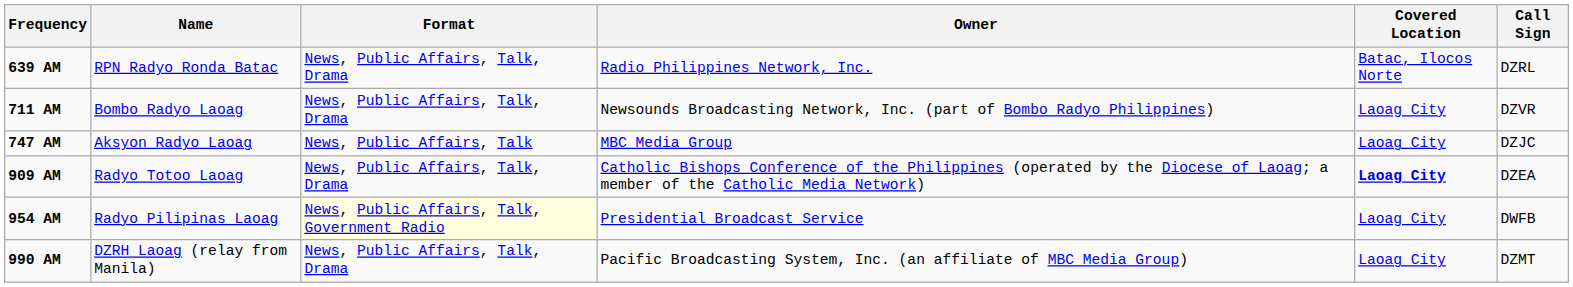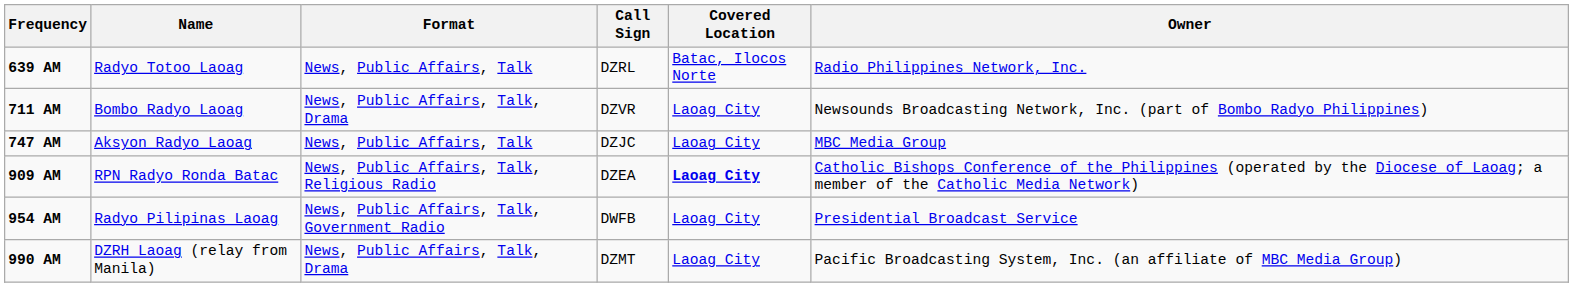 <table class="wikitable" style="font-size:90%;">
 <tr>
 <th>Frequency</th>
 <th>Name</th>
 <th>Format</th>
+<th>Call Sign</th>
+<th>Covered Location</th>
 <th>Owner</th>
-<th>Covered Location</th>
-<th>Call Sign</th>
 </tr>
 <tr>
 <td><strong>639 AM</strong></td>
-<td><a href='#'>RPN Radyo Ronda Batac</a></td>
-<td><a href='#'>News</a>, <a href='#'>Public Affairs</a>, <a href='#'>Talk</a>, <a href='#'>Drama</a></td>
+<td><a href='#'>Radyo Totoo Laoag</a></td>
+<td><a href='#'>News</a>, <a href='#'>Public Affairs</a>, <a href='#'>Talk</a></td>
+<td>DZRL</td>
+<td><a href='#'>Batac, Ilocos Norte</a></td>
 <td><a href='#'>Radio Philippines Network, Inc.</a></td>
-<td><a href='#'>Batac, Ilocos Norte</a></td>
-<td>DZRL</td>
 </tr>
 <tr>
 <td><strong>711 AM</strong></td>
 <td><a href='#'>Bombo Radyo Laoag</a></td>
 <td><a href='#'>News</a>, <a href='#'>Public Affairs</a>, <a href='#'>Talk</a>, <a href='#'>Drama</a></td>
+<td>DZVR</td>
+<td><a href='#'>Laoag City</a></td>
 <td>Newsounds Broadcasting Network, Inc. (part of <a href='#'>Bombo Radyo Philippines</a>)</td>
-<td><a href='#'>Laoag City</a></td>
-<td>DZVR</td>
 </tr>
 <tr>
 <td><strong>747 AM</strong></td>
 <td><a href='#'>Aksyon Radyo Laoag</a></td>
 <td><a href='#'>News</a>, <a href='#'>Public Affairs</a>, <a href='#'>Talk</a></td>
+<td>DZJC</td>
+<td><a href='#'>Laoag City</a></td>
 <td><a href='#'>MBC Media Group</a></td>
-<td><a href='#'>Laoag City</a></td>
-<td>DZJC</td>
 </tr>
 <tr>
 <td><strong>909 AM</strong></td>
-<td><a href='#'>Radyo Totoo Laoag</a></td>
-<td><a href='#'>News</a>, <a href='#'>Public Affairs</a>, <a href='#'>Talk</a>, <a href='#'>Drama</a></td>
+<td><a href='#'>RPN Radyo Ronda Batac</a></td>
+<td><a href='#'>News</a>, <a href='#'>Public Affairs</a>, <a href='#'>Talk</a>, <a href='#'>Religious Radio</a></td>
+<td>DZEA</td>
+<td><strong><a href='#'>Laoag City</a></strong></td>
 <td><a href='#'>Catholic Bishops Conference of the Philippines</a> (operated by the <a href='#'>Diocese of Laoag</a>; a member of the <a href='#'>Catholic Media Network</a>)</td>
-<td><strong><a href='#'>Laoag City</a></strong></td>
-<td>DZEA</td>
 </tr>
 <tr>
 <td><strong>954 AM</strong></td>
 <td><a href='#'>Radyo Pilipinas Laoag</a></td>
-<td style="background: lightyellow;"><a href='#'>News</a>, <a href='#'>Public Affairs</a>, <a href='#'>Talk</a>, <a href='#'>Government Radio</a></td>
+<td><a href='#'>News</a>, <a href='#'>Public Affairs</a>, <a href='#'>Talk</a>, <a href='#'>Government Radio</a></td>
+<td>DWFB</td>
+<td><a href='#'>Laoag City</a></td>
 <td><a href='#'>Presidential Broadcast Service</a></td>
-<td><a href='#'>Laoag City</a></td>
-<td>DWFB</td>
 </tr>
 <tr>
 <td><strong>990 AM</strong></td>
 <td><a href='#'>DZRH Laoag</a> (relay from Manila)</td>
 <td><a href='#'>News</a>, <a href='#'>Public Affairs</a>, <a href='#'>Talk</a>, <a href='#'>Drama</a></td>
+<td>DZMT</td>
+<td><a href='#'>Laoag City</a></td>
 <td>Pacific Broadcasting System, Inc. (an affiliate of <a href='#'>MBC Media Group</a>)</td>
-<td><a href='#'>Laoag City</a></td>
-<td>DZMT</td>
 </tr>
 </table>
